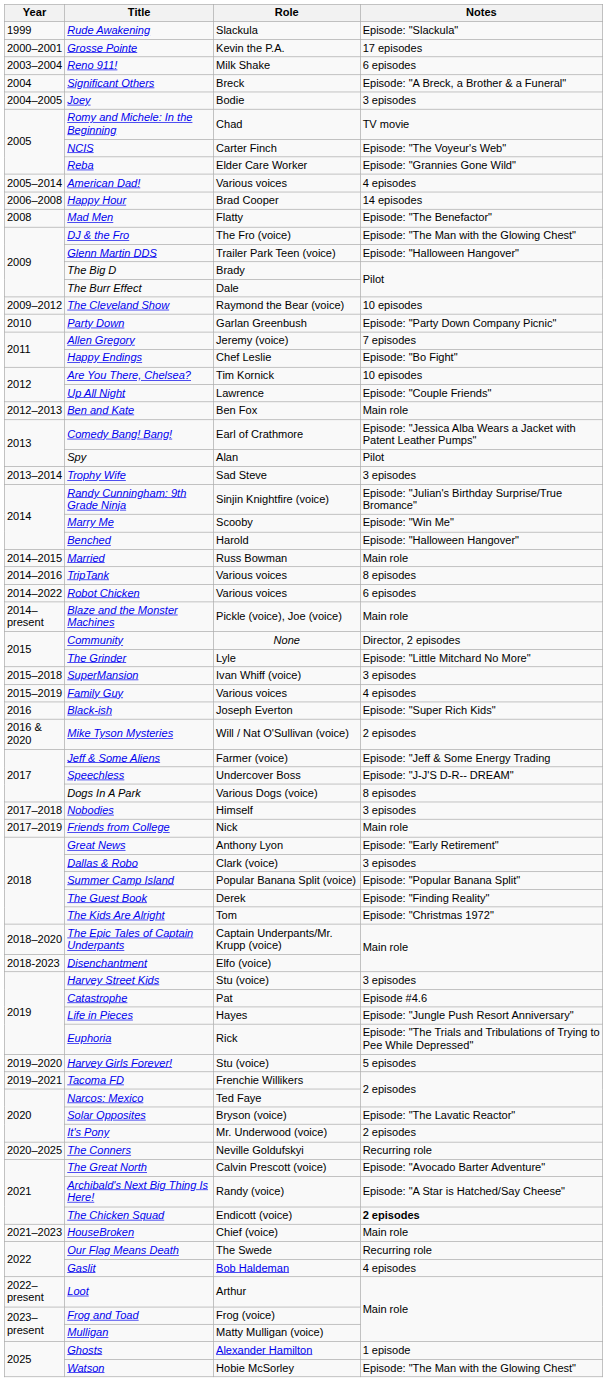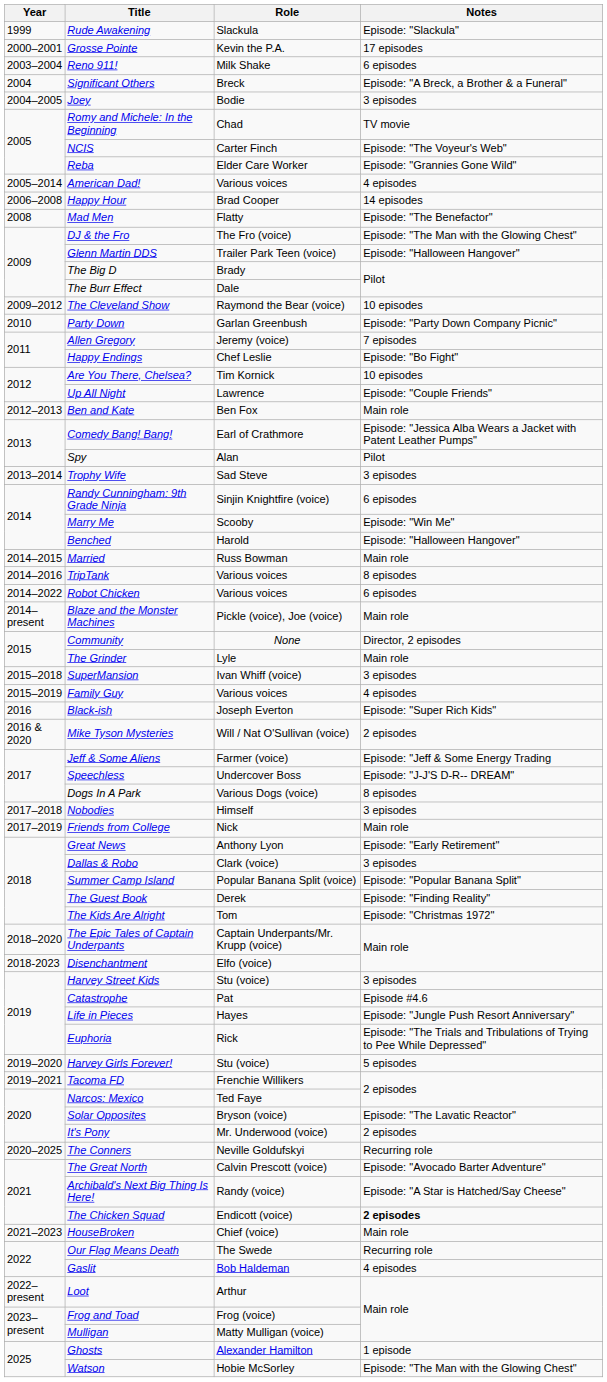 <table class="wikitable sortable">
 <tr>
 <th>Year</th>
 <th>Title</th>
 <th>Role</th>
 <th>Notes</th>
 </tr>
 <tr>
 <td>1999</td>
 <td><em><a href='#'>Rude Awakening</a></em></td>
 <td>Slackula</td>
 <td>Episode: "Slackula"</td>
 </tr>
 <tr>
 <td>2000–2001</td>
 <td><em><a href='#'>Grosse Pointe</a></em></td>
 <td>Kevin the P.A.</td>
 <td>17 episodes</td>
 </tr>
 <tr>
 <td>2003–2004</td>
 <td><em><a href='#'>Reno 911!</a></em></td>
 <td>Milk Shake</td>
 <td>6 episodes</td>
 </tr>
 <tr>
 <td>2004</td>
 <td><em><a href='#'>Significant Others</a></em></td>
 <td>Breck</td>
 <td>Episode: "A Breck, a Brother & a Funeral"</td>
 </tr>
 <tr>
 <td>2004–2005</td>
 <td><em><a href='#'>Joey</a></em></td>
 <td>Bodie</td>
 <td>3 episodes</td>
 </tr>
 <tr>
 <td rowspan=3>2005</td>
 <td><em><a href='#'>Romy and Michele: In the Beginning</a></em></td>
 <td>Chad</td>
 <td>TV movie</td>
 </tr>
 <tr>
 <td><em><a href='#'>NCIS</a></em></td>
 <td>Carter Finch</td>
 <td>Episode: "The Voyeur's Web"</td>
 </tr>
 <tr>
 <td><em><a href='#'>Reba</a></em></td>
 <td>Elder Care Worker</td>
 <td>Episode: "Grannies Gone Wild"</td>
 </tr>
 <tr>
 <td>2005–2014</td>
 <td><em><a href='#'>American Dad!</a></em></td>
 <td>Various voices</td>
 <td>4 episodes</td>
 </tr>
 <tr>
 <td>2006–2008</td>
 <td><em><a href='#'>Happy Hour</a></em></td>
 <td>Brad Cooper</td>
 <td>14 episodes</td>
 </tr>
 <tr>
 <td>2008</td>
 <td><em><a href='#'>Mad Men</a></em></td>
 <td>Flatty</td>
 <td>Episode: "The Benefactor"</td>
 </tr>
 <tr>
 <td rowspan=4>2009</td>
 <td><em><a href='#'>DJ & the Fro</a></em></td>
 <td>The Fro (voice)</td>
 <td>Episode: "The Man with the Glowing Chest"</td>
 </tr>
 <tr>
 <td><em><a href='#'>Glenn Martin DDS</a></em></td>
 <td>Trailer Park Teen (voice)</td>
 <td>Episode: "Halloween Hangover"</td>
 </tr>
 <tr>
 <td><em>The Big D</em></td>
 <td>Brady</td>
 <td rowspan=2>Pilot</td>
 </tr>
 <tr>
 <td><em>The Burr Effect</em></td>
 <td>Dale</td>
 </tr>
 <tr>
 <td>2009–2012</td>
 <td><em><a href='#'>The Cleveland Show</a></em></td>
 <td>Raymond the Bear (voice)</td>
 <td>10 episodes</td>
 </tr>
 <tr>
 <td>2010</td>
 <td><em><a href='#'>Party Down</a></em></td>
 <td>Garlan Greenbush</td>
 <td>Episode: "Party Down Company Picnic"</td>
 </tr>
 <tr>
 <td rowspan=2>2011</td>
 <td><em><a href='#'>Allen Gregory</a></em></td>
 <td>Jeremy (voice)</td>
 <td>7 episodes</td>
 </tr>
 <tr>
 <td><em><a href='#'>Happy Endings</a></em></td>
 <td>Chef Leslie</td>
 <td>Episode: "Bo Fight"</td>
 </tr>
 <tr>
 <td rowspan=2>2012</td>
 <td><em><a href='#'>Are You There, Chelsea?</a></em></td>
 <td>Tim Kornick</td>
 <td>10 episodes</td>
 </tr>
 <tr>
 <td><em><a href='#'>Up All Night</a></em></td>
 <td>Lawrence</td>
 <td>Episode: "Couple Friends"</td>
 </tr>
 <tr>
 <td>2012–2013</td>
 <td><em><a href='#'>Ben and Kate</a></em></td>
 <td>Ben Fox</td>
 <td>Main role</td>
 </tr>
 <tr>
 <td rowspan=2>2013</td>
 <td><em><a href='#'>Comedy Bang! Bang!</a></em></td>
 <td>Earl of Crathmore</td>
 <td>Episode: "Jessica Alba Wears a Jacket with Patent Leather Pumps"</td>
 </tr>
 <tr>
 <td><em>Spy</em></td>
 <td>Alan</td>
 <td>Pilot</td>
 </tr>
 <tr>
 <td>2013–2014</td>
 <td><em><a href='#'>Trophy Wife</a></em></td>
 <td>Sad Steve</td>
 <td>3 episodes</td>
 </tr>
 <tr>
 <td rowspan=3>2014</td>
 <td><em><a href='#'>Randy Cunningham: 9th Grade Ninja</a></em></td>
 <td>Sinjin Knightfire (voice)</td>
-<td>Episode: "Julian's Birthday Surprise/True Bromance"</td>
+<td>6 episodes</td>
 </tr>
 <tr>
 <td><em><a href='#'>Marry Me</a></em></td>
 <td>Scooby</td>
 <td>Episode: "Win Me"</td>
 </tr>
 <tr>
 <td><em><a href='#'>Benched</a></em></td>
 <td>Harold</td>
 <td>Episode: "Halloween Hangover"</td>
 </tr>
 <tr>
 <td>2014–2015</td>
 <td><em><a href='#'>Married</a></em></td>
 <td>Russ Bowman</td>
 <td>Main role</td>
 </tr>
 <tr>
 <td>2014–2016</td>
 <td><em><a href='#'>TripTank</a></em></td>
 <td>Various voices</td>
 <td>8 episodes</td>
 </tr>
 <tr>
 <td>2014–2022</td>
 <td><em><a href='#'>Robot Chicken</a></em></td>
 <td>Various voices</td>
 <td>6 episodes</td>
 </tr>
 <tr>
 <td>2014–present</td>
 <td><em><a href='#'>Blaze and the Monster Machines</a></em></td>
 <td>Pickle (voice), Joe (voice)</td>
 <td>Main  role</td>
 </tr>
 <tr>
 <td rowspan=2>2015</td>
 <td><em><a href='#'>Community</a></em></td>
 <td align="center"><em>None</em></td>
 <td>Director, 2 episodes</td>
 </tr>
 <tr>
 <td><em><a href='#'>The Grinder</a></em></td>
 <td>Lyle</td>
-<td>Episode: "Little Mitchard No More"</td>
+<td>Main role</td>
 </tr>
 <tr>
 <td>2015–2018</td>
 <td><em><a href='#'>SuperMansion</a></em></td>
 <td>Ivan Whiff (voice)</td>
 <td>3 episodes</td>
 </tr>
 <tr>
 <td>2015–2019</td>
 <td><em><a href='#'>Family Guy</a></em></td>
 <td>Various voices</td>
 <td>4 episodes</td>
 </tr>
 <tr>
 <td>2016</td>
 <td><em><a href='#'>Black-ish</a></em></td>
 <td>Joseph Everton</td>
 <td>Episode: "Super Rich Kids"</td>
 </tr>
 <tr>
 <td>2016 & 2020</td>
 <td><em><a href='#'>Mike Tyson Mysteries</a></em></td>
 <td>Will / Nat O'Sullivan (voice)</td>
 <td>2 episodes</td>
 </tr>
 <tr>
 <td rowspan=3>2017</td>
 <td><em><a href='#'>Jeff & Some Aliens</a></em></td>
 <td>Farmer (voice)</td>
 <td>Episode: "Jeff & Some Energy Trading</td>
 </tr>
 <tr>
 <td><em><a href='#'>Speechless</a></em></td>
 <td>Undercover Boss</td>
 <td>Episode: "J-J'S D-R-- DREAM"</td>
 </tr>
 <tr>
 <td><em>Dogs In A Park</em></td>
 <td>Various Dogs (voice)</td>
 <td>8 episodes</td>
 </tr>
 <tr>
 <td>2017–2018</td>
 <td><em><a href='#'>Nobodies</a></em></td>
 <td>Himself</td>
 <td>3 episodes</td>
 </tr>
 <tr>
 <td>2017–2019</td>
 <td><em><a href='#'>Friends from College</a></em></td>
 <td>Nick</td>
 <td>Main role</td>
 </tr>
 <tr>
 <td rowspan=5>2018</td>
 <td><em><a href='#'>Great News</a></em></td>
 <td>Anthony Lyon</td>
 <td>Episode: "Early Retirement"</td>
 </tr>
 <tr>
 <td><em><a href='#'>Dallas & Robo</a></em></td>
 <td>Clark (voice)</td>
 <td>3 episodes</td>
 </tr>
 <tr>
 <td><em><a href='#'>Summer Camp Island</a></em></td>
 <td>Popular Banana Split (voice)</td>
 <td>Episode: "Popular Banana Split"</td>
 </tr>
 <tr>
 <td><em><a href='#'>The Guest Book</a></em></td>
 <td>Derek</td>
 <td>Episode: "Finding Reality"</td>
 </tr>
 <tr>
 <td><em><a href='#'>The Kids Are Alright</a></em></td>
 <td>Tom</td>
 <td>Episode: "Christmas 1972"</td>
 </tr>
 <tr>
 <td>2018–2020</td>
 <td><em><a href='#'>The Epic Tales of Captain Underpants</a></em></td>
 <td>Captain Underpants/Mr. Krupp (voice)</td>
 <td rowspan=2>Main role</td>
 </tr>
 <tr>
 <td>2018-2023</td>
 <td><em><a href='#'>Disenchantment</a></em></td>
 <td>Elfo (voice)</td>
 </tr>
 <tr>
 <td rowspan=4>2019</td>
 <td><em><a href='#'>Harvey Street Kids</a></em></td>
 <td>Stu (voice)</td>
 <td>3 episodes</td>
 </tr>
 <tr>
 <td><em><a href='#'>Catastrophe</a></em></td>
 <td>Pat</td>
 <td>Episode #4.6</td>
 </tr>
 <tr>
 <td><em><a href='#'>Life in Pieces</a></em></td>
 <td>Hayes</td>
 <td>Episode: "Jungle Push Resort Anniversary"</td>
 </tr>
 <tr>
 <td><a href='#'><em>Euphoria</em></a></td>
 <td>Rick</td>
 <td>Episode: "The Trials and Tribulations of Trying to Pee While Depressed"</td>
 </tr>
 <tr>
 <td>2019–2020</td>
 <td><em><a href='#'>Harvey Girls Forever!</a></em></td>
 <td>Stu (voice)</td>
 <td>5 episodes</td>
 </tr>
 <tr>
 <td>2019–2021</td>
 <td><em><a href='#'>Tacoma FD</a></em></td>
 <td>Frenchie Willikers</td>
 <td rowspan=2>2 episodes</td>
 </tr>
 <tr>
 <td rowspan=3>2020</td>
 <td><em><a href='#'>Narcos: Mexico</a></em></td>
 <td>Ted Faye</td>
 </tr>
 <tr>
 <td><em><a href='#'>Solar Opposites</a></em></td>
 <td>Bryson (voice)</td>
 <td>Episode: "The Lavatic Reactor"</td>
 </tr>
 <tr>
 <td><em><a href='#'>It's Pony</a></em></td>
 <td>Mr. Underwood (voice)</td>
 <td>2 episodes</td>
 </tr>
 <tr>
 <td>2020–2025</td>
 <td><em><a href='#'>The Conners</a></em></td>
 <td>Neville  Goldufskyi</td>
 <td>Recurring role</td>
 </tr>
 <tr>
 <td rowspan=3>2021</td>
 <td><em><a href='#'>The Great North</a></em></td>
 <td>Calvin Prescott (voice)</td>
 <td>Episode: "Avocado Barter Adventure"</td>
 </tr>
 <tr>
 <td><em><a href='#'>Archibald's Next Big Thing Is Here!</a></em></td>
 <td>Randy (voice)</td>
 <td>Episode: "A Star is Hatched/Say Cheese"</td>
 </tr>
 <tr>
 <td><em><a href='#'>The Chicken Squad</a></em></td>
 <td>Endicott (voice)</td>
 <td><strong>2 episodes</strong></td>
 </tr>
 <tr>
 <td>2021–2023</td>
 <td><em><a href='#'>HouseBroken</a></em></td>
 <td>Chief (voice)</td>
 <td>Main role</td>
 </tr>
 <tr>
 <td rowspan=2>2022</td>
 <td><em><a href='#'>Our Flag Means Death</a></em></td>
 <td>The Swede</td>
 <td>Recurring role</td>
 </tr>
 <tr>
 <td><a href='#'><em>Gaslit</em></a></td>
 <td><a href='#'>Bob Haldeman</a></td>
 <td>4 episodes</td>
 </tr>
 <tr>
 <td>2022–present</td>
 <td><em><a href='#'>Loot</a></em></td>
 <td>Arthur</td>
 <td rowspan=3>Main role</td>
 </tr>
 <tr>
 <td rowspan=2>2023–present</td>
 <td><em><a href='#'>Frog and Toad</a></em></td>
 <td>Frog (voice)</td>
 </tr>
 <tr>
 <td><em><a href='#'>Mulligan</a></em></td>
 <td>Matty Mulligan (voice)</td>
 </tr>
 <tr>
 <td rowspan=2>2025</td>
 <td><em><a href='#'>Ghosts</a></em></td>
 <td><a href='#'>Alexander Hamilton</a></td>
 <td>1 episode</td>
 </tr>
 <tr>
 <td><em><a href='#'>Watson</a></em></td>
 <td>Hobie McSorley</td>
 <td>Episode: "The Man with the Glowing Chest"</td>
 </tr>
 </table>
